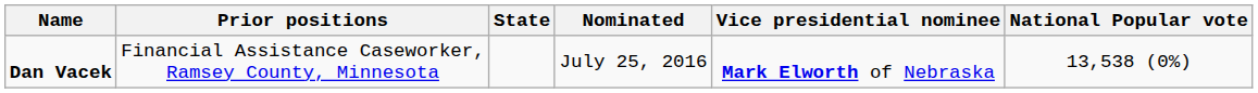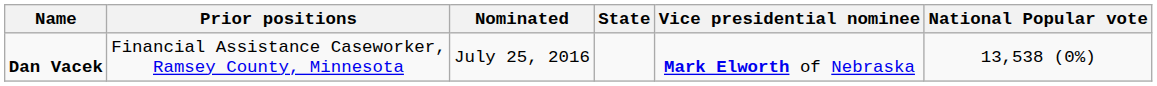 <table class="wikitable" style="text-align:center">
 <tr>
 <th>Name</th>
 <th>Prior positions</th>
+<th>Nominated</th>
 <th>State</th>
-<th>Nominated</th>
 <th>Vice presidential nominee</th>
 <th>National Popular vote</th>
 </tr>
 <tr>
 <td><br><strong>Dan Vacek</strong></td>
 <td>Financial Assistance Caseworker,<br><a href='#'>Ramsey County, Minnesota</a></td>
+<td>July 25, 2016</td>
 <td></td>
-<td>July 25, 2016</td>
 <td><br><strong><a href='#'>Mark Elworth</a></strong> of <a href='#'>Nebraska</a></td>
 <td>13,538 (0%)</td>
 </tr>
 </table>
